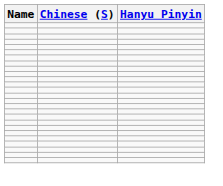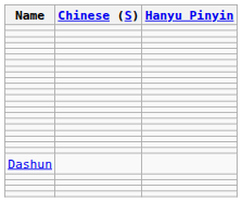 <table class="wikitable">
 <tr>
 <th>Name</th>
 <th><a href='#'>Chinese</a> (<a href='#'>S</a>)</th>
 <th><a href='#'>Hanyu Pinyin</a></th>
 </tr>
 <tr>
 <td></td>
 <td></td>
 <td></td>
 </tr>
 <tr>
 <td></td>
 <td></td>
 <td></td>
 </tr>
 <tr>
 <td></td>
 <td></td>
 <td></td>
 </tr>
 <tr>
 <td></td>
 <td></td>
 <td></td>
 </tr>
 <tr>
 <td></td>
 <td></td>
 <td></td>
 </tr>
 <tr>
 <td></td>
 <td></td>
 <td></td>
 </tr>
 <tr>
 <td></td>
 <td></td>
 <td></td>
 </tr>
 <tr>
 <td></td>
 <td></td>
 <td></td>
 </tr>
 <tr>
 <td></td>
 <td></td>
 <td></td>
 </tr>
 <tr>
 <td></td>
 <td></td>
 <td></td>
 </tr>
 <tr>
 <td></td>
 <td></td>
 <td></td>
 </tr>
 <tr>
 <td></td>
 <td></td>
 <td></td>
 </tr>
 <tr>
 <td></td>
 <td></td>
 <td></td>
 </tr>
 <tr>
 <td></td>
 <td></td>
 <td></td>
 </tr>
 <tr>
 <td></td>
 <td></td>
 <td></td>
 </tr>
 <tr>
 <td></td>
 <td></td>
 <td></td>
 </tr>
 <tr>
 <td></td>
 <td></td>
 <td></td>
 </tr>
 <tr>
 <td></td>
 <td></td>
 <td></td>
 </tr>
 <tr>
 <td></td>
 <td></td>
 <td></td>
 </tr>
 <tr>
 <td></td>
 <td></td>
 <td></td>
 </tr>
 <tr>
 <td></td>
 <td></td>
 <td></td>
 </tr>
 <tr>
 <td></td>
 <td></td>
 <td></td>
 </tr>
 <tr>
+<td><a href='#'>Dashun</a></td>
+<td></td>
+<td></td>
+</tr>
+<tr>
 <td></td>
 <td></td>
 <td></td>
 </tr>
 <tr>
 <td></td>
 <td></td>
 <td></td>
 </tr>
 <tr>
 <td></td>
 <td></td>
 <td></td>
 </tr>
 <tr>
 <td></td>
 <td></td>
 <td></td>
 </tr>
 </table>
